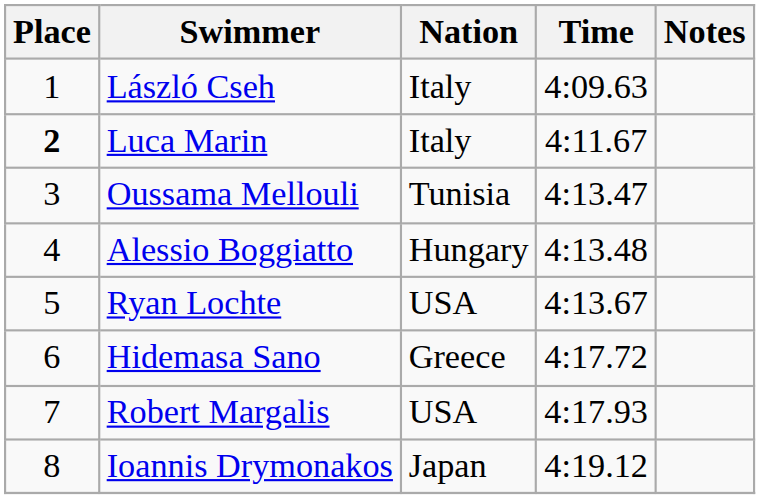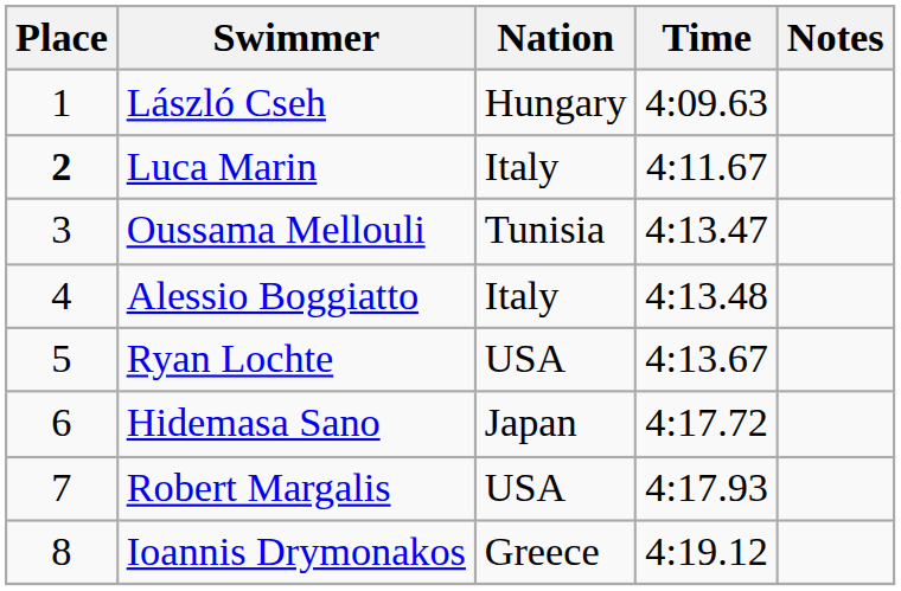 <table class="wikitable sortable" style="text-align:center">
 <tr>
 <th>Place</th>
 <th>Swimmer</th>
 <th>Nation</th>
 <th>Time</th>
 <th>Notes</th>
 </tr>
 <tr>
 <td>1</td>
 <td align=left><a href='#'>László Cseh</a></td>
-<td align=left> Italy</td>
+<td align=left> Hungary</td>
 <td>4:09.63</td>
 <td></td>
 </tr>
 <tr>
 <td><strong>2</strong></td>
 <td align=left><a href='#'>Luca Marin</a></td>
 <td align=left> Italy</td>
 <td>4:11.67</td>
 <td></td>
 </tr>
 <tr>
 <td>3</td>
 <td align=left><a href='#'>Oussama Mellouli</a></td>
 <td align=left> Tunisia</td>
 <td>4:13.47</td>
 <td></td>
 </tr>
 <tr>
 <td>4</td>
 <td align=left><a href='#'>Alessio Boggiatto</a></td>
-<td align=left> Hungary</td>
+<td align=left> Italy</td>
 <td>4:13.48</td>
 <td></td>
 </tr>
 <tr>
 <td>5</td>
 <td align=left><a href='#'>Ryan Lochte</a></td>
 <td align=left> USA</td>
 <td>4:13.67</td>
 <td></td>
 </tr>
 <tr>
 <td>6</td>
 <td align=left><a href='#'>Hidemasa Sano</a></td>
-<td align=left> Greece</td>
+<td align=left> Japan</td>
 <td>4:17.72</td>
 <td></td>
 </tr>
 <tr>
 <td>7</td>
 <td align=left><a href='#'>Robert Margalis</a></td>
 <td align=left> USA</td>
 <td>4:17.93</td>
 <td></td>
 </tr>
 <tr>
 <td>8</td>
 <td align=left><a href='#'>Ioannis Drymonakos</a></td>
-<td align=left> Japan</td>
+<td align=left> Greece</td>
 <td>4:19.12</td>
 <td></td>
 </tr>
 <tr>
 </tr>
 </table>
